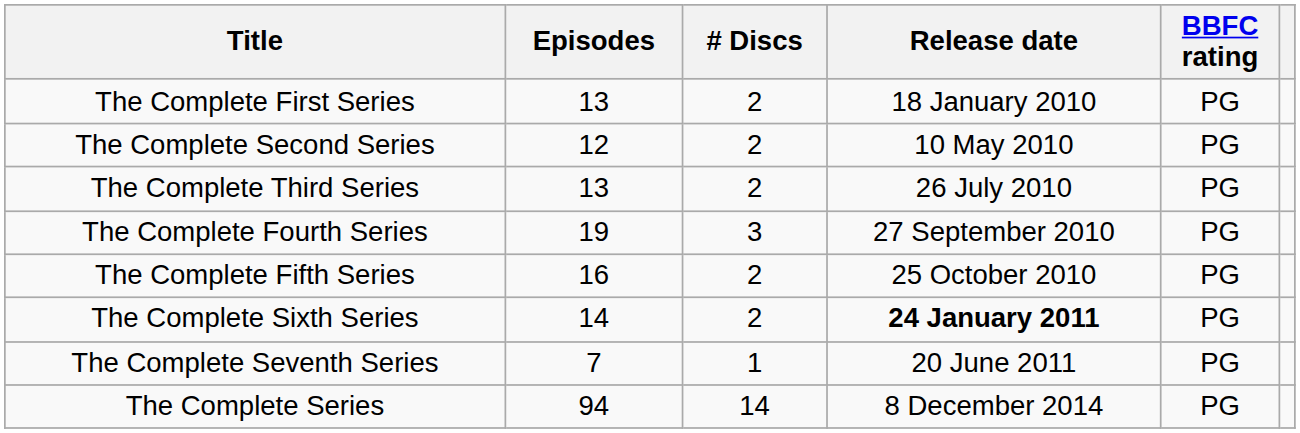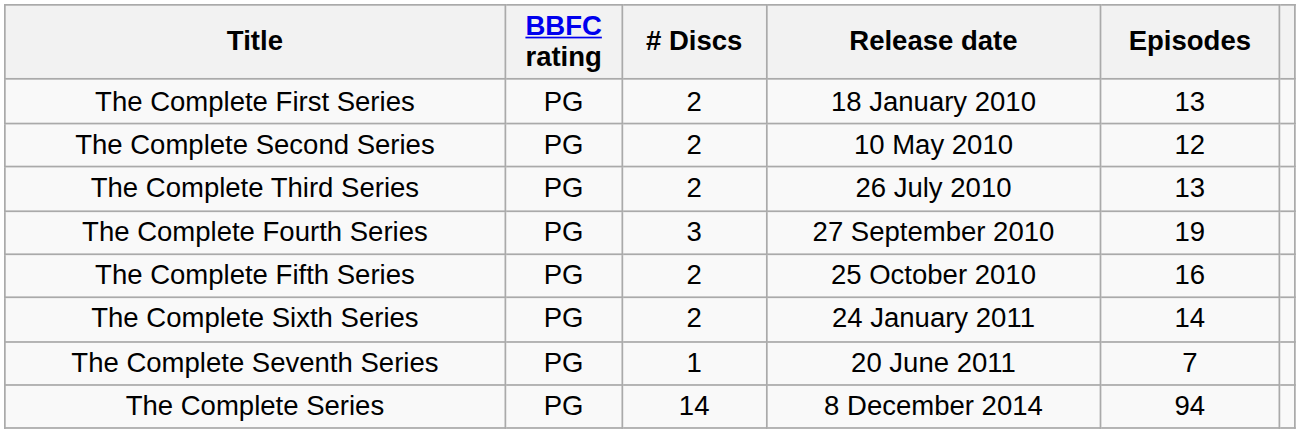 <table class="wikitable"  style="width:85%; text-align:center;">
 <tr>
 <th>Title</th>
-<th>Episodes</th>
+<th><a href='#'>BBFC</a><br>rating</th>
 <th># Discs</th>
 <th>Release date</th>
-<th><a href='#'>BBFC</a><br>rating</th>
+<th>Episodes</th>
 <th></th>
 </tr>
 <tr>
 <td>The Complete First Series</td>
-<td>13</td>
+<td>PG</td>
 <td>2</td>
 <td>18 January 2010</td>
-<td>PG</td>
+<td>13</td>
 <td></td>
 </tr>
 <tr>
 <td>The Complete Second Series</td>
-<td>12</td>
+<td>PG</td>
 <td>2</td>
 <td>10 May 2010</td>
-<td>PG</td>
+<td>12</td>
 <td></td>
 </tr>
 <tr>
 <td>The Complete Third Series</td>
-<td>13</td>
+<td>PG</td>
 <td>2</td>
 <td>26 July 2010</td>
-<td>PG</td>
+<td>13</td>
 <td></td>
 </tr>
 <tr>
 <td>The Complete Fourth Series</td>
-<td>19</td>
+<td>PG</td>
 <td>3</td>
 <td>27 September 2010</td>
-<td>PG</td>
+<td>19</td>
 <td></td>
 </tr>
 <tr>
 <td>The Complete Fifth Series</td>
-<td>16</td>
+<td>PG</td>
 <td>2</td>
 <td>25 October 2010</td>
-<td>PG</td>
+<td>16</td>
 <td></td>
 </tr>
 <tr>
 <td>The Complete Sixth Series</td>
+<td>PG</td>
+<td>2</td>
+<td>24 January 2011</td>
 <td>14</td>
-<td>2</td>
-<td><strong>24 January 2011</strong></td>
-<td>PG</td>
 <td></td>
 </tr>
 <tr>
 <td>The Complete Seventh Series</td>
-<td>7</td>
+<td>PG</td>
 <td>1</td>
 <td>20 June 2011</td>
-<td>PG</td>
+<td>7</td>
 <td></td>
 </tr>
 <tr>
 <td>The Complete Series</td>
-<td>94</td>
+<td>PG</td>
 <td>14</td>
 <td>8 December 2014</td>
-<td>PG</td>
+<td>94</td>
 <td></td>
 </tr>
 </table>
